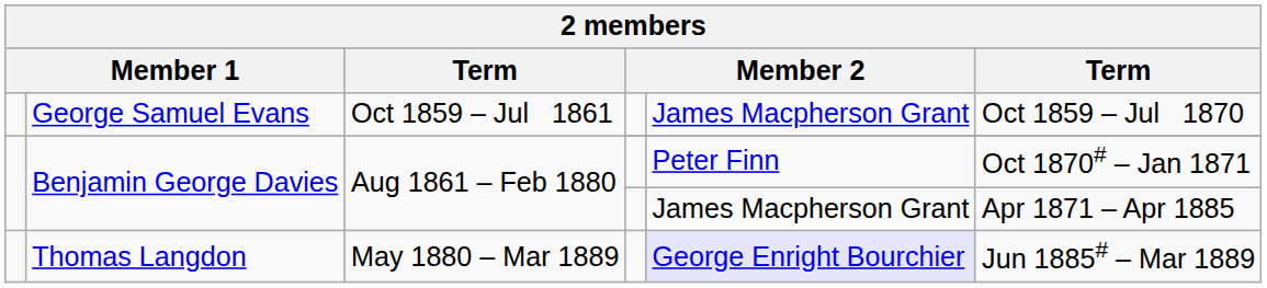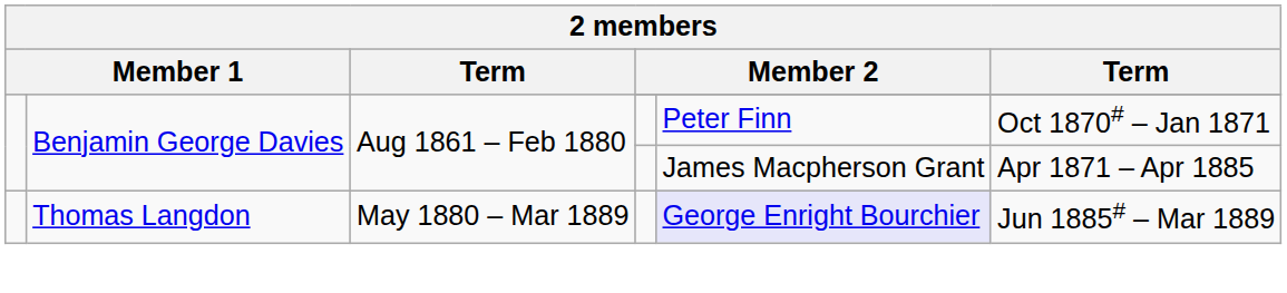 <table class="wikitable">
 <tr>
 <th colspan=6 style="border-right:0px;";>2 members</th>
 </tr>
 <tr>
 <th colspan="2">Member 1</th>
 <th>Term</th>
 <th colspan="2">Member 2</th>
 <th>Term</th>
-</tr>
-<tr>
-<td> </td>
-<td><a href='#'>George Samuel Evans</a></td>
-<td>Oct 1859 – Jul   1861</td>
-<td> </td>
-<td><a href='#'>James Macpherson Grant</a></td>
-<td>Oct 1859 – Jul   1870</td>
 </tr>
 <tr>
 <td rowspan="3"  > </td>
 <td rowspan="3"><a href='#'>Benjamin George Davies</a></td>
 <td rowspan="3">Aug 1861 – Feb 1880</td>
 </tr>
 <tr>
 <td> </td>
 <td><a href='#'>Peter Finn</a></td>
 <td>Oct 1870<sup>#</sup> – Jan 1871</td>
 </tr>
 <tr>
 <td> </td>
 <td>James Macpherson Grant</td>
 <td>Apr 1871 – Apr 1885</td>
 </tr>
 <tr>
 <td> </td>
 <td><a href='#'>Thomas Langdon</a></td>
 <td>May 1880 – Mar 1889</td>
 <td> </td>
 <td style="background: lavender;"><a href='#'>George Enright Bourchier</a></td>
 <td>Jun 1885<sup>#</sup> – Mar 1889</td>
 </tr>
 </table>
